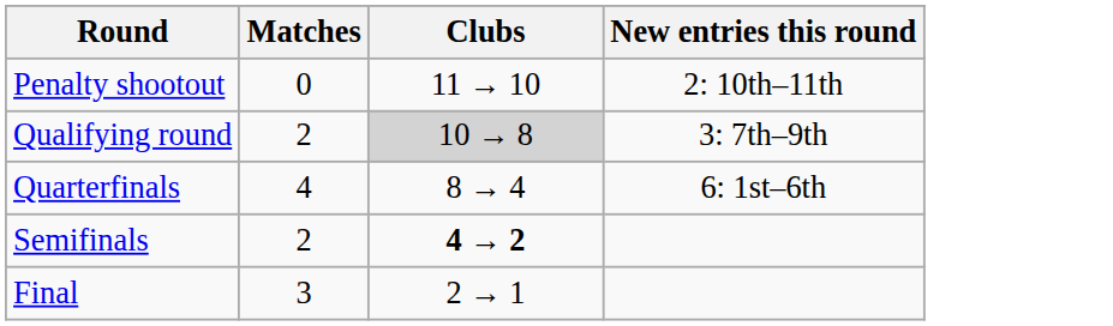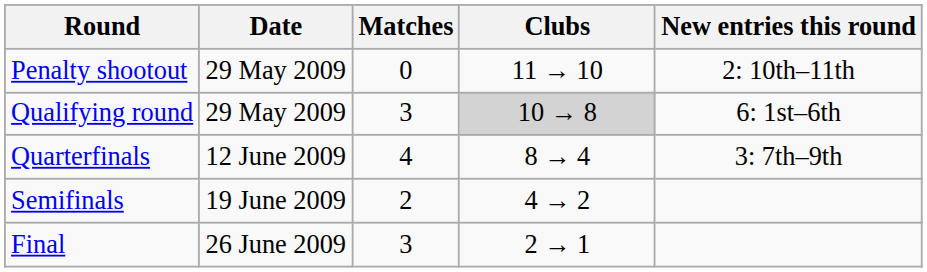 <table class="wikitable" style="text-align:left; font-size:90%;">
 <tr>
 <th>Round</th>
+<th>Date</th>
 <th>Matches</th>
 <th style="width:100px;">Clubs</th>
 <th>New entries this round</th>
 </tr>
 <tr>
 <td><a href='#'>Penalty shootout</a></td>
+<td>29 May 2009</td>
 <td align=center>0</td>
 <td align=center>11 → 10</td>
 <td align=center>2: 10th–11th</td>
 </tr>
 <tr>
 <td><a href='#'>Qualifying round</a></td>
-<td align=center>2</td>
+<td>29 May 2009</td>
+<td align=center>3</td>
 <td align=center style="background: lightgrey;">10 → 8</td>
+<td align=center>6: 1st–6th</td>
+</tr>
+<tr>
+<td><a href='#'>Quarterfinals</a></td>
+<td>12 June 2009</td>
+<td align=center>4</td>
+<td align=center>8 → 4</td>
 <td align=center>3: 7th–9th</td>
 </tr>
 <tr>
-<td><a href='#'>Quarterfinals</a></td>
-<td align=center>4</td>
-<td align=center>8 → 4</td>
-<td align=center>6: 1st–6th</td>
-</tr>
-<tr>
 <td><a href='#'>Semifinals</a></td>
+<td>19 June 2009</td>
 <td align=center>2</td>
-<td align=center><strong>4 → 2</strong></td>
+<td align=center>4 → 2</td>
 <td></td>
 </tr>
 <tr>
 <td><a href='#'>Final</a></td>
+<td>26 June 2009</td>
 <td align=center>3</td>
 <td align=center>2 → 1</td>
 <td></td>
 </tr>
 </table>
